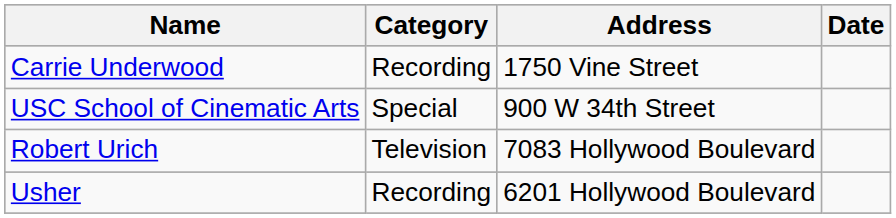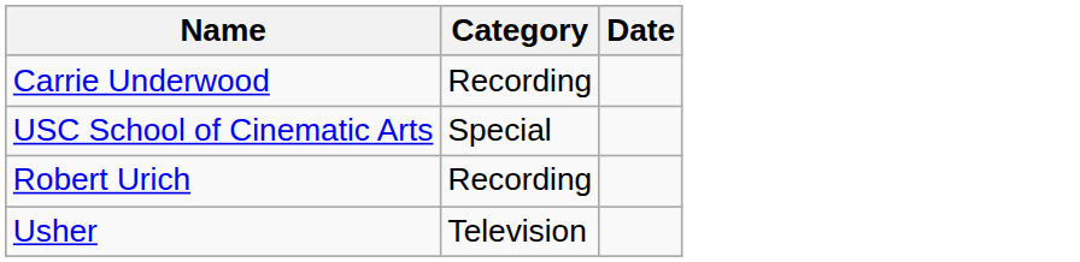 <table class="wikitable sortable" style="font-size: 100%;">
 <tr>
 <th>Name</th>
 <th>Category</th>
-<th>Address</th>
 <th>Date</th>
 </tr>
 <tr>
 <td><a href='#'>Carrie Underwood</a></td>
 <td>Recording</td>
-<td>1750 Vine Street</td>
 <td></td>
 </tr>
 <tr>
 <td><a href='#'>USC School of Cinematic Arts</a></td>
 <td>Special</td>
-<td>900 W 34th Street</td>
 <td></td>
 </tr>
 <tr>
 <td><a href='#'>Robert Urich</a></td>
-<td>Television</td>
-<td>7083 Hollywood Boulevard</td>
+<td>Recording</td>
 <td></td>
 </tr>
 <tr>
 <td><a href='#'>Usher</a></td>
-<td>Recording</td>
-<td>6201 Hollywood Boulevard</td>
+<td>Television</td>
 <td></td>
 </tr>
 </table>
